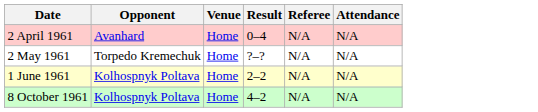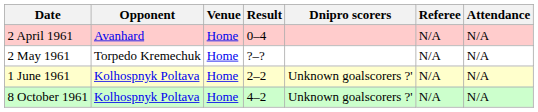 <table class="wikitable" style="text-align:left">
 <tr>
 <th>Date</th>
 <th>Opponent</th>
 <th>Venue</th>
 <th>Result</th>
+<th>Dnipro scorers</th>
 <th>Referee</th>
 <th>Attendance</th>
 </tr>
 <tr style="background:#ffcccc">
 <td>2 April 1961</td>
 <td><a href='#'>Avanhard</a></td>
 <td><a href='#'>Home</a></td>
 <td>0–4</td>
+<td></td>
 <td>N/A</td>
 <td>N/A</td>
 </tr>
 <tr style="background:#ffffff">
 <td>2 May 1961</td>
 <td>Torpedo Kremechuk</td>
 <td><a href='#'>Home</a></td>
 <td>?–?</td>
+<td></td>
 <td>N/A</td>
 <td>N/A</td>
 </tr>
 <tr style="background:#ffffcc">
 <td>1 June 1961</td>
 <td><a href='#'>Kolhospnyk Poltava</a></td>
 <td><a href='#'>Home</a></td>
 <td>2–2</td>
+<td>Unknown goalscorers ?'</td>
 <td>N/A</td>
 <td>N/A</td>
 </tr>
 <tr style="background:#ccffcc">
 <td>8 October 1961</td>
 <td><a href='#'>Kolhospnyk Poltava</a></td>
 <td><a href='#'>Home</a></td>
 <td>4–2</td>
+<td>Unknown goalscorers ?'</td>
 <td>N/A</td>
 <td>N/A</td>
 </tr>
 </table>
